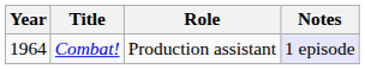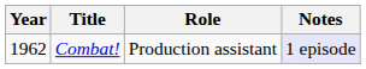 <table class="wikitable">
 <tr>
 <th>Year</th>
 <th>Title</th>
 <th>Role</th>
 <th>Notes</th>
 </tr>
 <tr>
-<td>1964</td>
+<td>1962</td>
 <td><em><a href='#'>Combat!</a></em></td>
 <td>Production assistant</td>
 <td style="background: lavender;">1 episode</td>
 </tr>
 </table>
